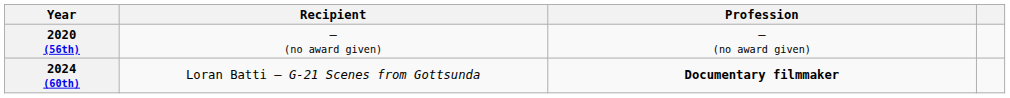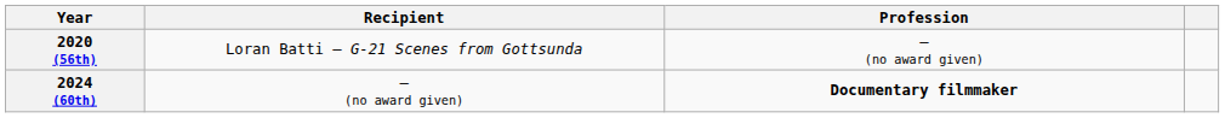 <table class="wikitable" style="text-align:center;">
 <tr>
 <th scope="col" style="width:8%;">Year</th>
 <th scope="col" style="width:30%;">Recipient</th>
 <th scope="col" style="width:30%;">Profession</th>
 <th scope="col" style="width:2%;"></th>
 </tr>
 <tr>
 <th scope="row" rowspan=1 style="text-align:center"><strong>2020</strong><br><small><a href='#'>(56th)</a></small></th>
-<td align="center">—<br><small>(no award given)</small></td>
+<td align="center">Loran Batti – <em>G-21 Scenes from Gottsunda</em></td>
 <td align="center">—<br><small>(no award given)</small></td>
 <td rowspan="1"></td>
 </tr>
 <tr>
 <th scope="row" rowspan=1 style="text-align:center"><strong>2024</strong><br><small><a href='#'>(60th)</a></small></th>
-<td align="center">Loran Batti – <em>G-21 Scenes from Gottsunda</em></td>
+<td align="center">—<br><small>(no award given)</small></td>
 <td><strong>Documentary filmmaker</strong></td>
 <td></td>
 </tr>
 </table>
